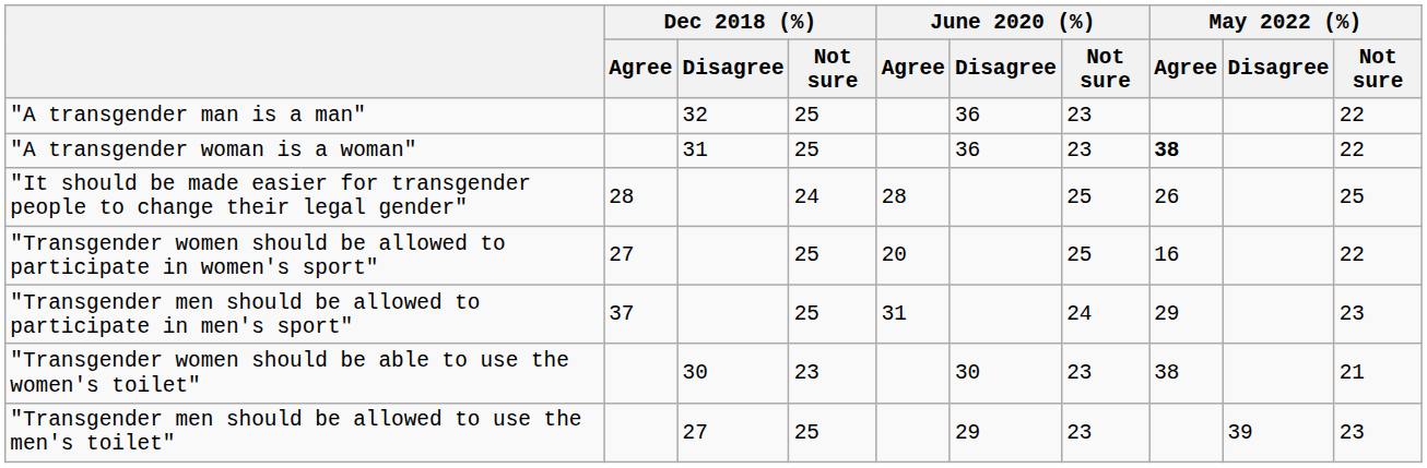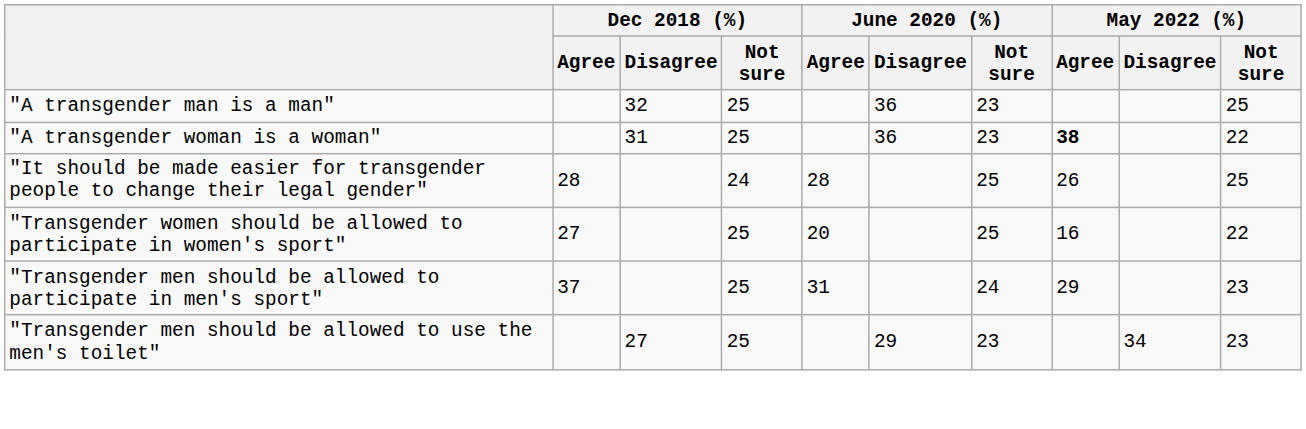 <table class="wikitable">
 <tr>
 <th rowspan="2"></th>
 <th colspan="3">Dec 2018 (%)</th>
 <th colspan="3">June 2020 (%)</th>
 <th colspan="3">May 2022 (%)</th>
 </tr>
 <tr>
 <th>Agree</th>
 <th>Disagree</th>
 <th>Not sure</th>
 <th>Agree</th>
 <th>Disagree</th>
 <th>Not sure</th>
 <th>Agree</th>
 <th>Disagree</th>
 <th>Not sure</th>
 </tr>
 <tr>
 <td>"A transgender man is a man"</td>
 <td></td>
 <td>32</td>
 <td>25</td>
 <td></td>
 <td> 36</td>
 <td>23</td>
 <td></td>
 <td></td>
-<td>22</td>
+<td>25</td>
 </tr>
 <tr>
 <td>"A transgender woman is a woman"</td>
 <td></td>
 <td>31</td>
 <td>25</td>
 <td></td>
 <td> 36</td>
 <td>23</td>
 <td><strong> 38</strong></td>
 <td></td>
 <td>22</td>
 </tr>
 <tr>
 <td>"It should be made easier for transgender people to change their legal gender"</td>
 <td>28</td>
 <td></td>
 <td>24</td>
 <td> 28</td>
 <td></td>
 <td>25</td>
 <td> 26</td>
 <td></td>
 <td>25</td>
 </tr>
 <tr>
 <td>"Transgender women should be allowed to participate in women's sport"</td>
 <td>27</td>
 <td></td>
 <td>25</td>
 <td> 20</td>
 <td></td>
 <td>25</td>
 <td> 16</td>
 <td></td>
 <td>22</td>
 </tr>
 <tr>
 <td>"Transgender men should be allowed to participate in men's sport"</td>
 <td>37</td>
 <td></td>
 <td>25</td>
 <td> 31</td>
 <td></td>
 <td>24</td>
 <td> 29</td>
 <td></td>
 <td>23</td>
 </tr>
 <tr>
-<td>"Transgender women should be able to use the women's toilet"</td>
-<td></td>
-<td>30</td>
-<td>23</td>
-<td></td>
-<td> 30</td>
-<td>23</td>
-<td> 38</td>
-<td></td>
-<td>21</td>
-</tr>
-<tr>
 <td>"Transgender men should be allowed to use the men's toilet"</td>
 <td></td>
 <td>27</td>
 <td>25</td>
 <td></td>
 <td> 29</td>
 <td>23</td>
 <td></td>
-<td> 39</td>
+<td> 34</td>
 <td>23</td>
 </tr>
 </table>
